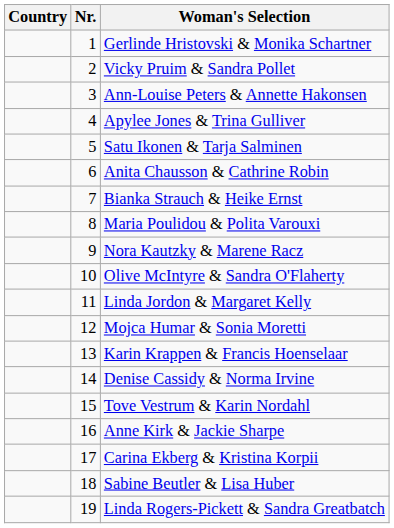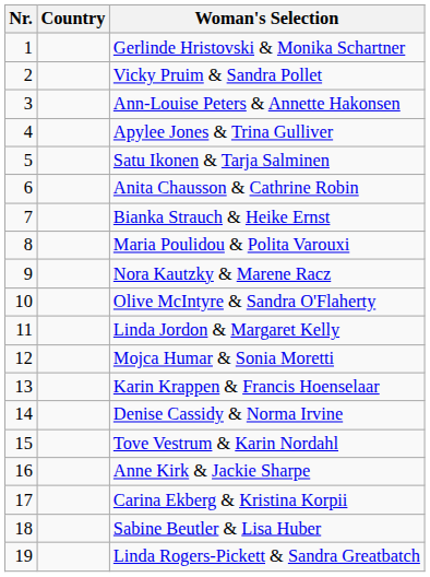 <table class="wikitable">
 <tr>
+<th>Nr.</th>
 <th>Country</th>
-<th>Nr.</th>
 <th>Woman's Selection</th>
 </tr>
 <tr>
+<td align=right>1</td>
 <td></td>
-<td align=right>1</td>
 <td><a href='#'>Gerlinde Hristovski</a> & <a href='#'>Monika Schartner</a></td>
 </tr>
 <tr>
+<td align=right>2</td>
 <td></td>
-<td align=right>2</td>
 <td><a href='#'>Vicky Pruim</a> & <a href='#'>Sandra Pollet</a></td>
 </tr>
 <tr>
+<td align=right>3</td>
 <td></td>
-<td align=right>3</td>
 <td><a href='#'>Ann-Louise Peters</a> & <a href='#'>Annette Hakonsen</a></td>
 </tr>
 <tr>
+<td align=right>4</td>
 <td></td>
-<td align=right>4</td>
 <td><a href='#'>Apylee Jones</a> & <a href='#'>Trina Gulliver</a></td>
 </tr>
 <tr>
+<td align=right>5</td>
 <td></td>
-<td align=right>5</td>
 <td><a href='#'>Satu Ikonen</a> & <a href='#'>Tarja Salminen</a></td>
 </tr>
 <tr>
+<td align=right>6</td>
 <td></td>
-<td align=right>6</td>
 <td><a href='#'>Anita Chausson</a> & <a href='#'>Cathrine Robin</a></td>
 </tr>
 <tr>
+<td align=right>7</td>
 <td></td>
-<td align=right>7</td>
 <td><a href='#'>Bianka Strauch</a> & <a href='#'>Heike Ernst</a></td>
 </tr>
 <tr>
+<td align=right>8</td>
 <td></td>
-<td align=right>8</td>
 <td><a href='#'>Maria Poulidou</a> & <a href='#'>Polita Varouxi</a></td>
 </tr>
 <tr>
+<td align=right>9</td>
 <td></td>
-<td align=right>9</td>
 <td><a href='#'>Nora Kautzky</a> & <a href='#'>Marene Racz</a></td>
 </tr>
 <tr>
+<td align=right>10</td>
 <td></td>
-<td align=right>10</td>
 <td><a href='#'>Olive McIntyre</a> & <a href='#'>Sandra O'Flaherty</a></td>
 </tr>
 <tr>
+<td align=right>11</td>
 <td></td>
-<td align=right>11</td>
 <td><a href='#'>Linda Jordon</a> & <a href='#'>Margaret Kelly</a></td>
 </tr>
 <tr>
+<td align=right>12</td>
 <td></td>
-<td align=right>12</td>
 <td><a href='#'>Mojca Humar</a> & <a href='#'>Sonia Moretti</a></td>
 </tr>
 <tr>
+<td align=right>13</td>
 <td></td>
-<td align=right>13</td>
 <td><a href='#'>Karin Krappen</a> & <a href='#'>Francis Hoenselaar</a></td>
 </tr>
 <tr>
+<td align=right>14</td>
 <td></td>
-<td align=right>14</td>
 <td><a href='#'>Denise Cassidy</a> & <a href='#'>Norma Irvine</a></td>
 </tr>
 <tr>
+<td align=right>15</td>
 <td></td>
-<td align=right>15</td>
 <td><a href='#'>Tove Vestrum</a> & <a href='#'>Karin Nordahl</a></td>
 </tr>
 <tr>
+<td align=right>16</td>
 <td></td>
-<td align=right>16</td>
 <td><a href='#'>Anne Kirk</a> & <a href='#'>Jackie Sharpe</a></td>
 </tr>
 <tr>
+<td align=right>17</td>
 <td></td>
-<td align=right>17</td>
 <td><a href='#'>Carina Ekberg</a> & <a href='#'>Kristina Korpii</a></td>
 </tr>
 <tr>
+<td align=right>18</td>
 <td></td>
-<td align=right>18</td>
 <td><a href='#'>Sabine Beutler</a> & <a href='#'>Lisa Huber</a></td>
 </tr>
 <tr>
+<td align=right>19</td>
 <td></td>
-<td align=right>19</td>
 <td><a href='#'>Linda Rogers-Pickett</a> & <a href='#'>Sandra Greatbatch</a></td>
 </tr>
 </table>
